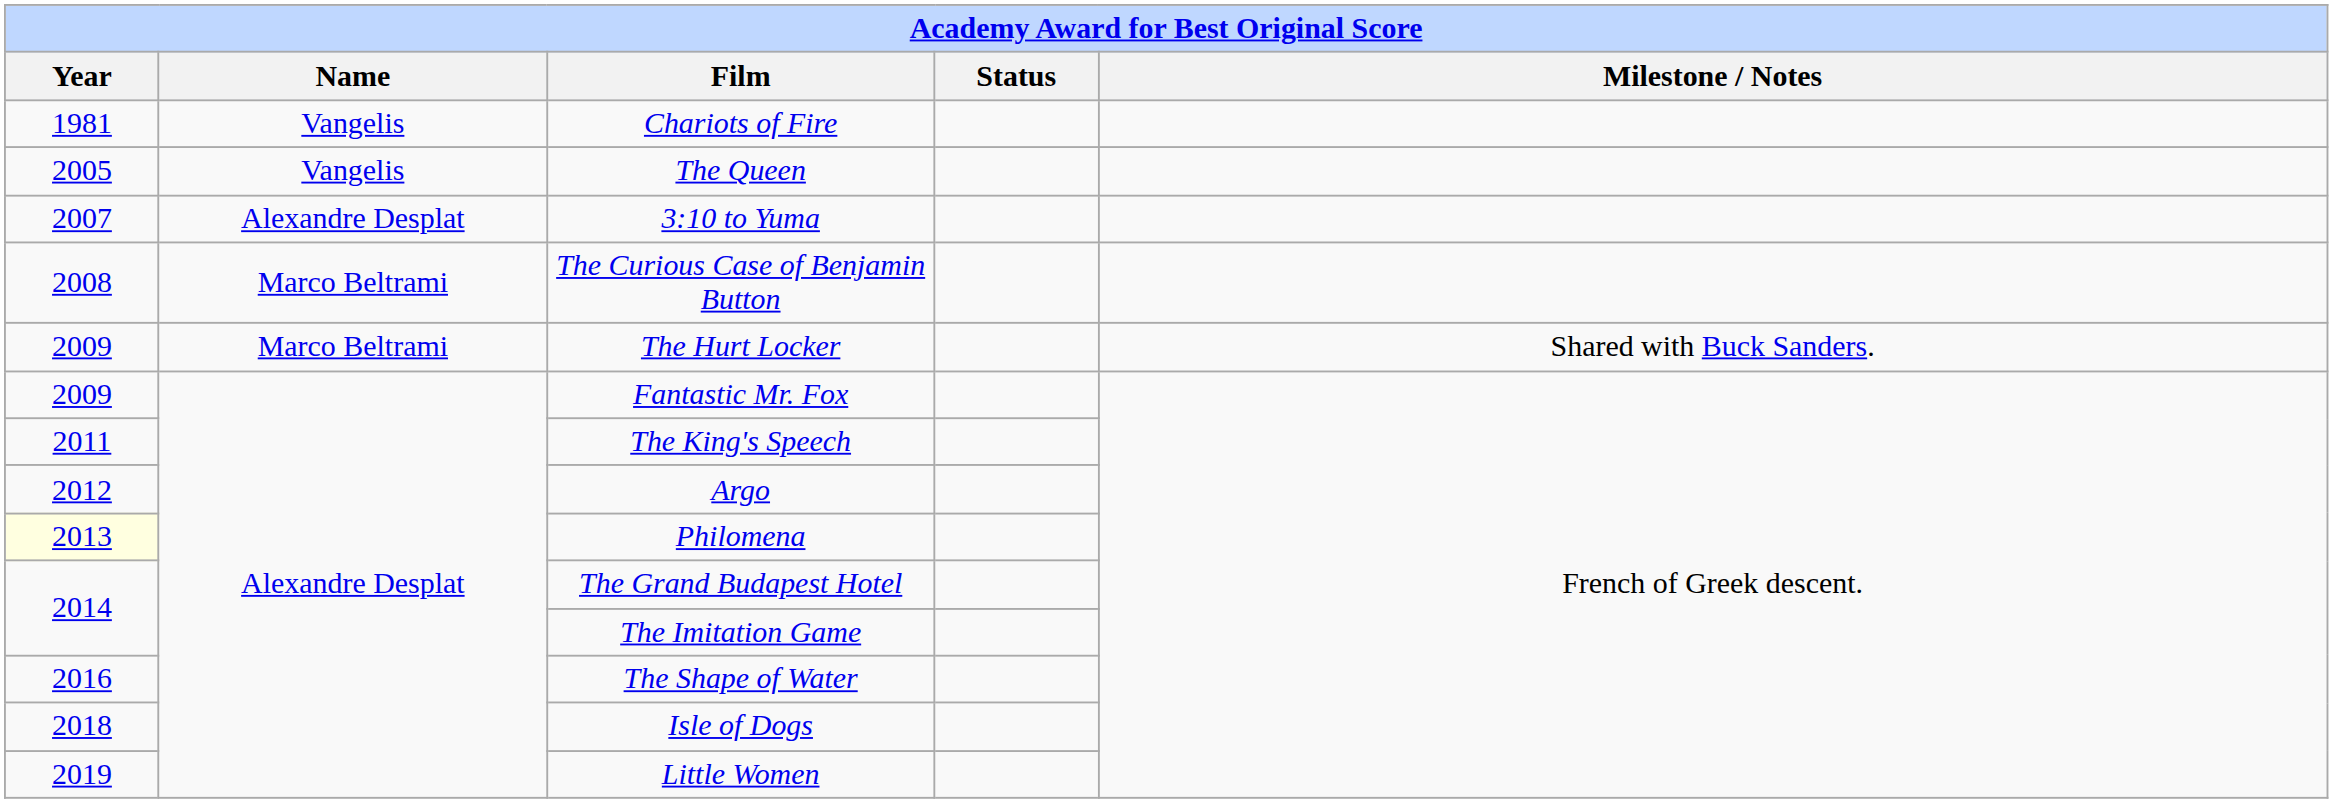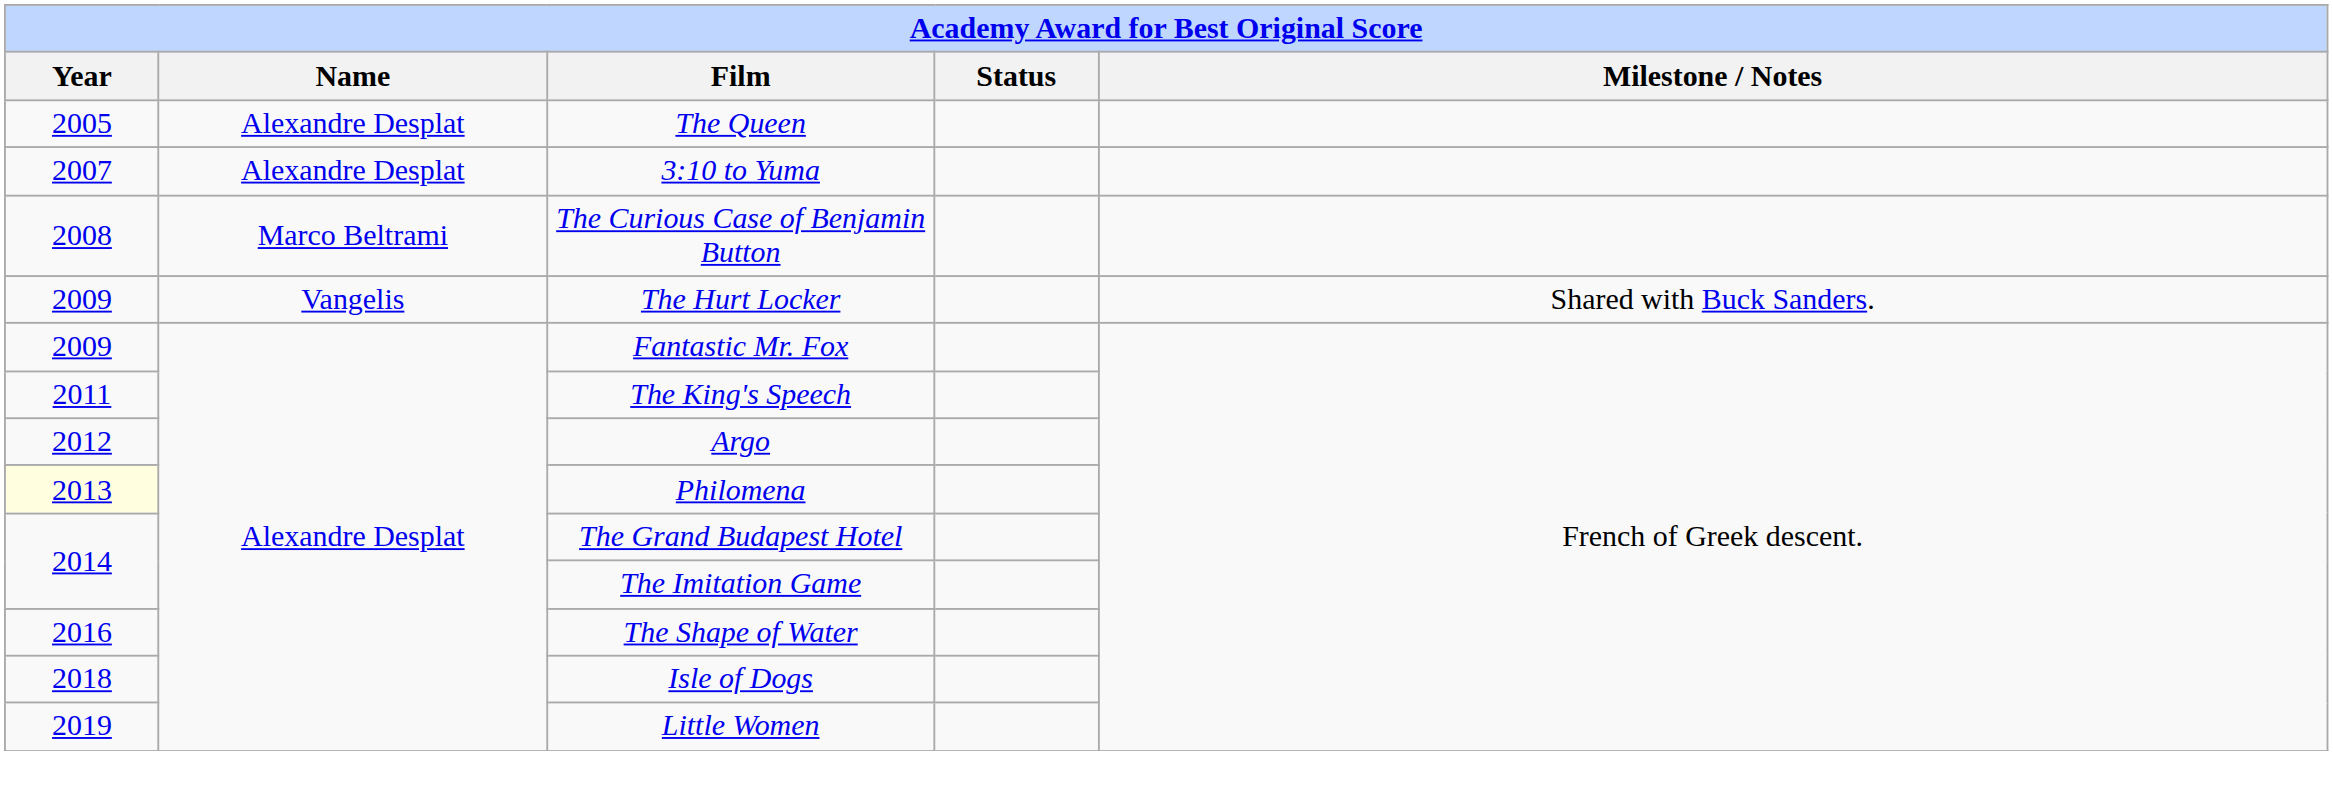 <table class="wikitable" style="text-align: center">
 <tr ---- bgcolor="#bfd7ff">
 <td colspan=5 align=center><strong><a href='#'>Academy Award for Best Original Score</a></strong></td>
 </tr>
 <tr ---- bgcolor="#ebf5ff">
 <th width="75">Year</th>
 <th width="200">Name</th>
 <th width="200">Film</th>
 <th width="80">Status</th>
 <th width="650">Milestone / Notes</th>
 </tr>
 <tr>
-<td><a href='#'>1981</a></td>
-<td><a href='#'>Vangelis</a></td>
-<td><em><a href='#'>Chariots of Fire</a></em></td>
-<td></td>
-<td></td>
-</tr>
-<tr>
 <td><a href='#'>2005</a></td>
-<td><a href='#'>Vangelis</a></td>
+<td><a href='#'>Alexandre Desplat</a></td>
 <td><em><a href='#'>The Queen</a></em></td>
 <td></td>
 <td></td>
 </tr>
 <tr>
 <td><a href='#'>2007</a></td>
 <td><a href='#'>Alexandre Desplat</a></td>
 <td><em><a href='#'>3:10 to Yuma</a></em></td>
 <td></td>
 <td></td>
 </tr>
 <tr>
 <td><a href='#'>2008</a></td>
 <td><a href='#'>Marco Beltrami</a></td>
 <td><em><a href='#'>The Curious Case of Benjamin Button</a></em></td>
 <td></td>
 <td></td>
 </tr>
 <tr>
 <td><a href='#'>2009</a></td>
-<td><a href='#'>Marco Beltrami</a></td>
+<td><a href='#'>Vangelis</a></td>
 <td><em><a href='#'>The Hurt Locker</a></em></td>
 <td></td>
 <td>Shared with <a href='#'>Buck Sanders</a>.</td>
 </tr>
 <tr>
 <td><a href='#'>2009</a></td>
 <td rowspan="9"><a href='#'>Alexandre Desplat</a></td>
 <td><em><a href='#'>Fantastic Mr. Fox</a></em></td>
 <td></td>
 <td rowspan="9">French of Greek descent.</td>
 </tr>
 <tr>
 <td><a href='#'>2011</a></td>
 <td><em><a href='#'>The King's Speech</a></em></td>
 <td></td>
 </tr>
 <tr>
 <td><a href='#'>2012</a></td>
 <td><em><a href='#'>Argo</a></em></td>
 <td></td>
 </tr>
 <tr>
 <td style="background: lightyellow;"><a href='#'>2013</a></td>
 <td><em><a href='#'>Philomena</a></em></td>
 <td></td>
 </tr>
 <tr>
 <td rowspan="2"><a href='#'>2014</a></td>
 <td><em><a href='#'>The Grand Budapest Hotel</a></em></td>
 <td></td>
 </tr>
 <tr>
 <td><em><a href='#'>The Imitation Game</a></em></td>
 <td></td>
 </tr>
 <tr>
 <td><a href='#'>2016</a></td>
 <td><em><a href='#'>The Shape of Water</a></em></td>
 <td></td>
 </tr>
 <tr>
 <td><a href='#'>2018</a></td>
 <td><em><a href='#'>Isle of Dogs</a></em></td>
 <td></td>
 </tr>
 <tr>
 <td><a href='#'>2019</a></td>
 <td><em><a href='#'>Little Women</a></em></td>
 <td></td>
 </tr>
 </table>
